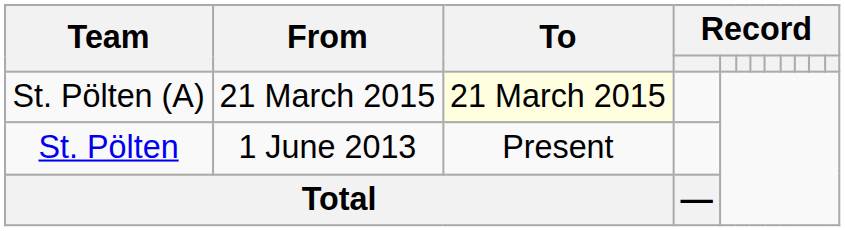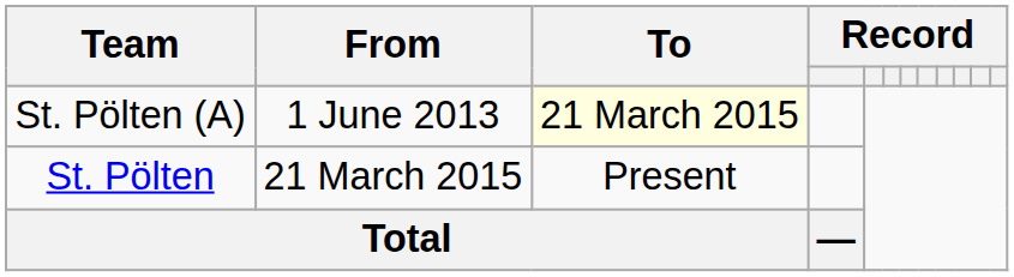 <table class="wikitable" style="text-align: center">
 <tr>
 <th rowspan="2">Team</th>
 <th rowspan="2">From</th>
 <th rowspan="2">To</th>
 <th colspan="9">Record</th>
 </tr>
 <tr>
 <th></th>
 <th></th>
 <th></th>
 <th></th>
 <th></th>
 <th></th>
 <th></th>
 <th></th>
 <th></th>
 </tr>
 <tr>
 <td>St. Pölten (A)</td>
-<td>21 March 2015</td>
+<td>1 June 2013</td>
 <td style="background: lightyellow;">21 March 2015<br></td>
 <td></td>
 </tr>
 <tr>
 <td><a href='#'>St. Pölten</a></td>
-<td>1 June 2013</td>
+<td>21 March 2015</td>
 <td>Present<br></td>
 <td></td>
 </tr>
 <tr>
 <th colspan="3">Total<br></th>
 <th>—</th>
 </tr>
 </table>
